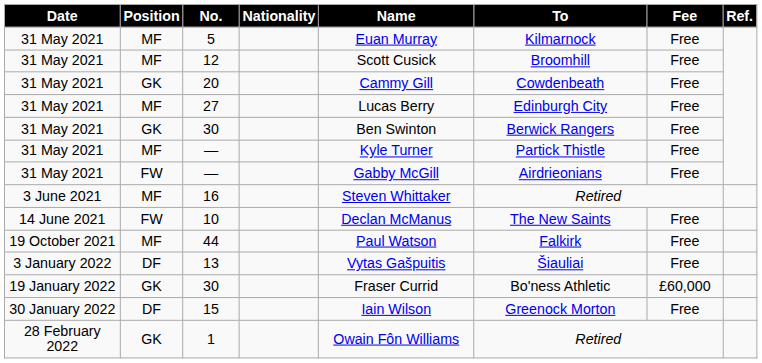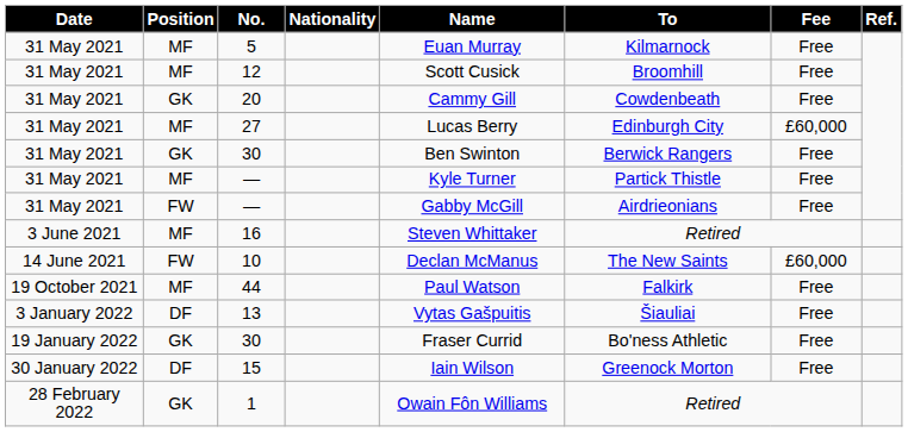 <table class="wikitable"  style="text-align:center; font-size:90%; ">
 <tr>
 <th style="background:#000000; color:white; width:110px;">Date</th>
 <th style="background:#000000; color:white; width:50px;">Position</th>
 <th style="background:#000000; color:white; width:50px;">No.</th>
 <th style="background:#000000; color:white; width:50px;">Nationality</th>
 <th style="background:#000000; color:white; width:150px;">Name</th>
 <th style="background:#000000; color:white; width:168px;">To</th>
 <th style="background:#000000; color:white; width:70px;">Fee</th>
 <th style="background:#000000; color:white; width:25px;">Ref.</th>
 </tr>
 <tr>
 <td>31 May 2021</td>
 <td>MF</td>
 <td>5</td>
 <td></td>
 <td><a href='#'>Euan Murray</a></td>
 <td><a href='#'>Kilmarnock</a></td>
 <td>Free</td>
 <td rowspan=7></td>
 </tr>
 <tr>
 <td>31 May 2021</td>
 <td>MF</td>
 <td>12</td>
 <td></td>
 <td>Scott Cusick</td>
 <td><a href='#'>Broomhill</a></td>
 <td>Free</td>
 </tr>
 <tr>
 <td>31 May 2021</td>
 <td>GK</td>
 <td>20</td>
 <td></td>
 <td><a href='#'>Cammy Gill</a></td>
 <td><a href='#'>Cowdenbeath</a></td>
 <td>Free</td>
 </tr>
 <tr>
 <td>31 May 2021</td>
 <td>MF</td>
 <td>27</td>
 <td></td>
 <td>Lucas Berry</td>
 <td><a href='#'>Edinburgh City</a></td>
-<td>Free</td>
+<td>£60,000</td>
 </tr>
 <tr>
 <td>31 May 2021</td>
 <td>GK</td>
 <td>30</td>
 <td></td>
 <td>Ben Swinton</td>
 <td> <a href='#'>Berwick Rangers</a></td>
 <td>Free</td>
 </tr>
 <tr>
 <td>31 May 2021</td>
 <td>MF</td>
 <td>—</td>
 <td></td>
 <td><a href='#'>Kyle Turner</a></td>
 <td><a href='#'>Partick Thistle</a></td>
 <td>Free</td>
 </tr>
 <tr>
 <td>31 May 2021</td>
 <td>FW</td>
 <td>—</td>
 <td></td>
 <td><a href='#'>Gabby McGill</a></td>
 <td><a href='#'>Airdrieonians</a></td>
 <td>Free</td>
 </tr>
 <tr>
 <td>3 June 2021</td>
 <td>MF</td>
 <td>16</td>
 <td></td>
 <td><a href='#'>Steven Whittaker</a></td>
 <td colspan=2><em>Retired</em></td>
 <td></td>
 </tr>
 <tr>
 <td>14 June 2021</td>
 <td>FW</td>
 <td>10</td>
 <td></td>
 <td><a href='#'>Declan McManus</a></td>
 <td> <a href='#'>The New Saints</a></td>
-<td>Free</td>
+<td>£60,000</td>
 <td></td>
 </tr>
 <tr>
 <td>19 October 2021</td>
 <td>MF</td>
 <td>44</td>
 <td></td>
 <td><a href='#'>Paul Watson</a></td>
 <td><a href='#'>Falkirk</a></td>
 <td>Free</td>
 <td></td>
 </tr>
 <tr>
 <td>3 January 2022</td>
 <td>DF</td>
 <td>13</td>
 <td></td>
 <td><a href='#'>Vytas Gašpuitis</a></td>
 <td> <a href='#'>Šiauliai</a></td>
 <td>Free</td>
 <td></td>
 </tr>
 <tr>
 <td>19 January 2022</td>
 <td>GK</td>
 <td>30</td>
 <td></td>
 <td>Fraser Currid</td>
 <td>Bo'ness Athletic</td>
-<td>£60,000</td>
+<td>Free</td>
 <td></td>
 </tr>
 <tr>
 <td>30 January 2022</td>
 <td>DF</td>
 <td>15</td>
 <td></td>
 <td><a href='#'>Iain Wilson</a></td>
 <td><a href='#'>Greenock Morton</a></td>
 <td>Free</td>
 <td></td>
 </tr>
 <tr>
 <td>28 February 2022</td>
 <td>GK</td>
 <td>1</td>
 <td></td>
 <td><a href='#'>Owain Fôn Williams</a></td>
 <td colspan=2><em>Retired</em></td>
 <td></td>
 </tr>
 </table>
